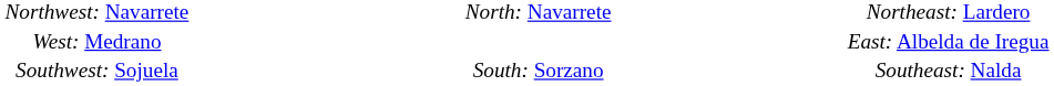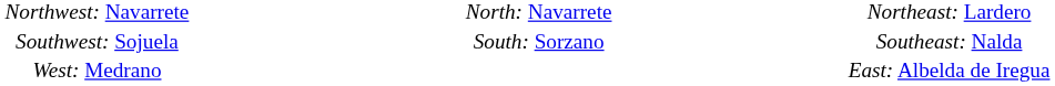 <table width="60%" align="center">
 <tr ---->
 <td width ="35%" align="center"><em>Northwest:</em> <a href='#'>Navarrete</a></td>
 <td width ="30%" align="center"><em>North:</em> <a href='#'>Navarrete</a></td>
 <td width ="35%" align="center"><em>Northeast:</em> <a href='#'>Lardero</a></td>
 </tr>
 <tr ---->
+<td width ="35%" align="center"><em>Southwest:</em> <a href='#'>Sojuela</a></td>
+<td width ="30%" align="center"><em>South:</em> <a href='#'>Sorzano</a></td>
+<td width ="35%" align="center"><em>Southeast:</em> <a href='#'>Nalda</a></td>
+</tr>
+<tr ---->
 <td width ="10%" align="center"><em>West:</em> <a href='#'>Medrano</a></td>
 <td width ="35%" align="center"></td>
 <td width ="30%" align="center"><em>East:</em> <a href='#'>Albelda de Iregua</a></td>
 </tr>
-<tr ---->
-<td width ="35%" align="center"><em>Southwest:</em> <a href='#'>Sojuela</a></td>
-<td width ="30%" align="center"><em>South:</em> <a href='#'>Sorzano</a></td>
-<td width ="35%" align="center"><em>Southeast:</em> <a href='#'>Nalda</a></td>
-</tr>
 </table>
